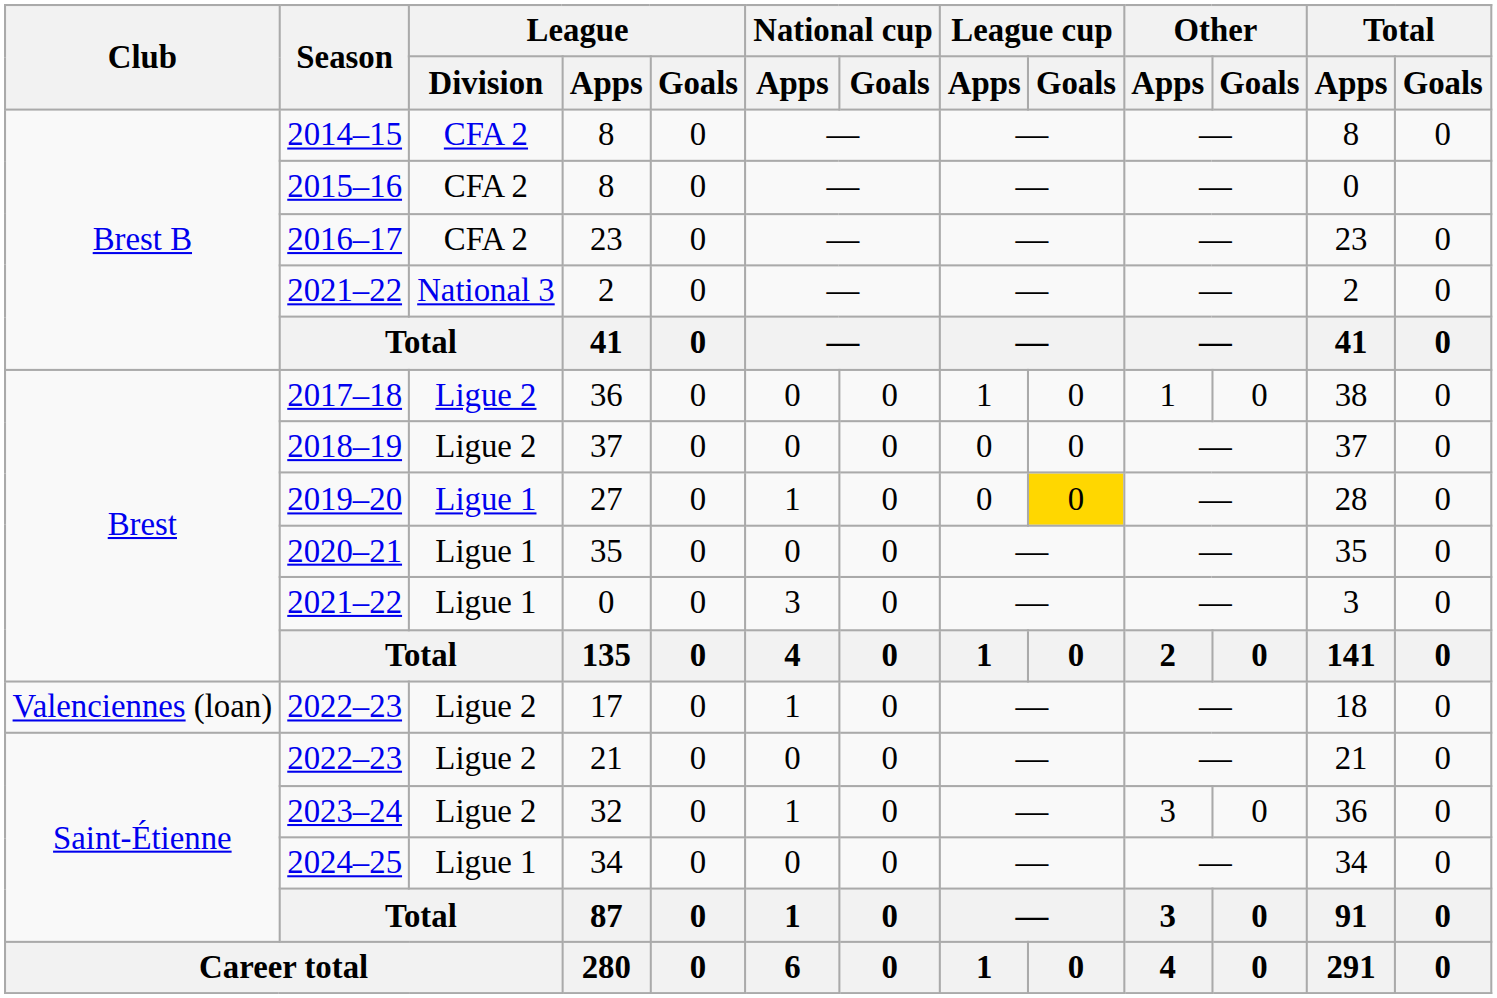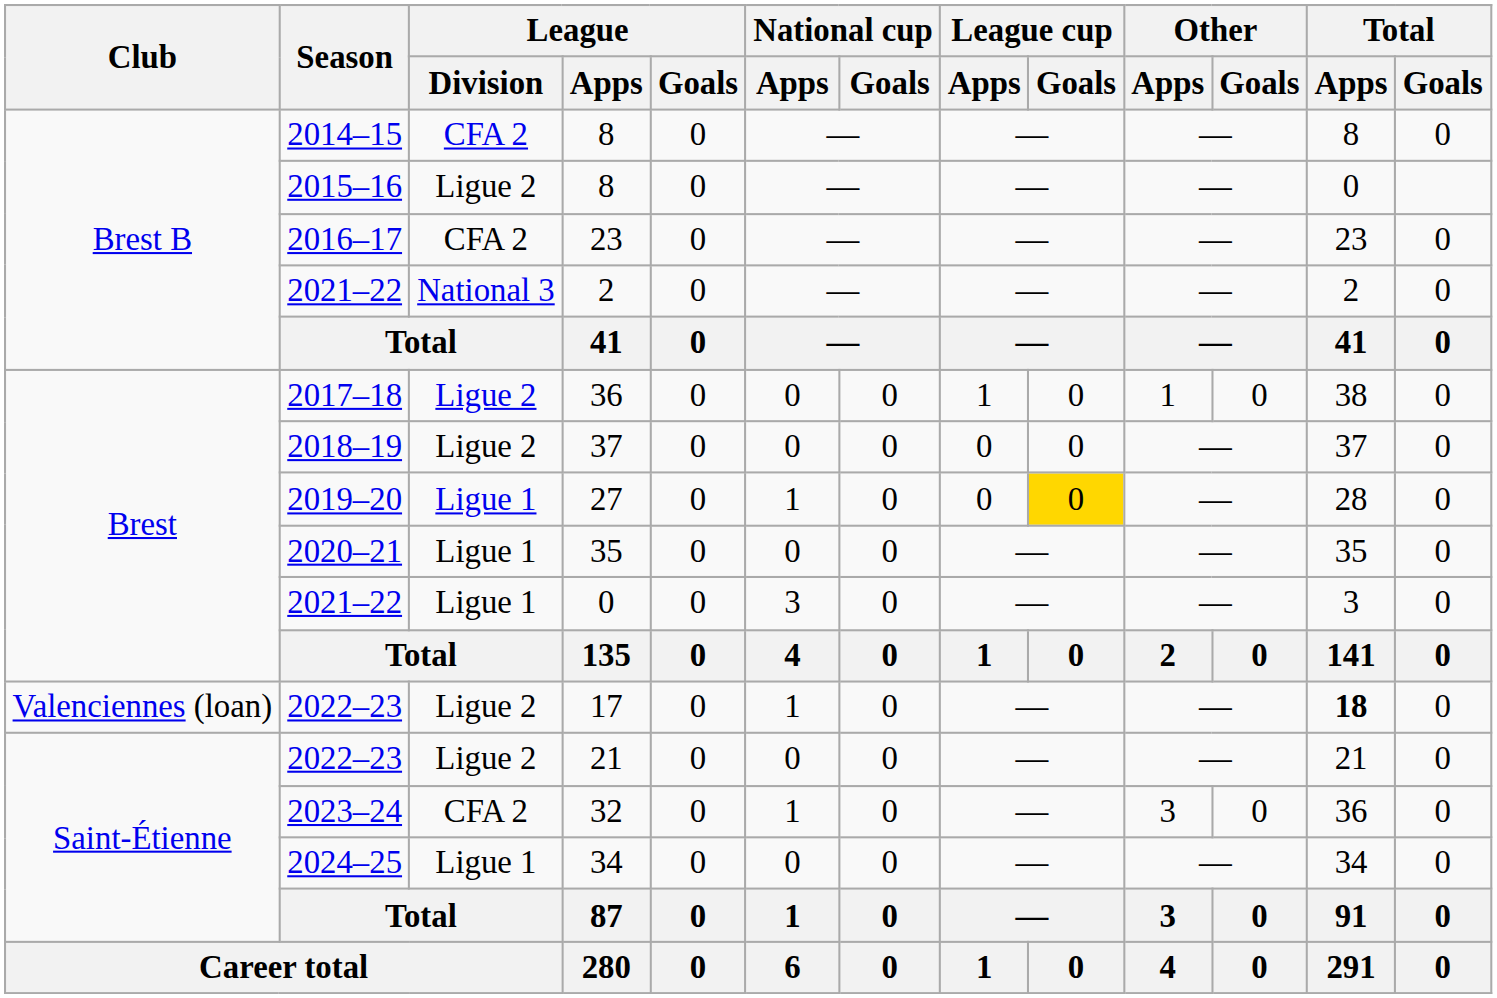 <table class="wikitable" style="text-align: center">
 <tr>
 <th rowspan="2">Club</th>
 <th rowspan="2">Season</th>
 <th colspan="3">League</th>
 <th colspan="2">National cup</th>
 <th colspan="2">League cup</th>
 <th colspan="2">Other</th>
 <th colspan="2">Total</th>
 </tr>
 <tr>
 <th>Division</th>
 <th>Apps</th>
 <th>Goals</th>
 <th>Apps</th>
 <th>Goals</th>
 <th>Apps</th>
 <th>Goals</th>
 <th>Apps</th>
 <th>Goals</th>
 <th>Apps</th>
 <th>Goals</th>
 </tr>
 <tr>
 <td rowspan="5"><a href='#'>Brest B</a></td>
 <td><a href='#'>2014–15</a></td>
 <td><a href='#'>CFA 2</a></td>
 <td>8</td>
 <td>0</td>
 <td colspan="2">—</td>
 <td colspan="2">—</td>
 <td colspan="2">—</td>
 <td>8</td>
 <td>0</td>
 </tr>
 <tr>
 <td><a href='#'>2015–16</a></td>
-<td>CFA 2</td>
+<td>Ligue 2</td>
 <td>8</td>
 <td>0</td>
 <td colspan="2">—</td>
 <td colspan="2">—</td>
 <td colspan="2">—</td>
 <td>0</td>
 </tr>
 <tr>
 <td><a href='#'>2016–17</a></td>
 <td>CFA 2</td>
 <td>23</td>
 <td>0</td>
 <td colspan="2">—</td>
 <td colspan="2">—</td>
 <td colspan="2">—</td>
 <td>23</td>
 <td>0</td>
 </tr>
 <tr>
 <td><a href='#'>2021–22</a></td>
 <td><a href='#'>National 3</a></td>
 <td>2</td>
 <td>0</td>
 <td colspan="2">—</td>
 <td colspan="2">—</td>
 <td colspan="2">—</td>
 <td>2</td>
 <td>0</td>
 </tr>
 <tr>
 <th colspan="2">Total</th>
 <th>41</th>
 <th>0</th>
 <th colspan="2">—</th>
 <th colspan="2">—</th>
 <th colspan="2">—</th>
 <th>41</th>
 <th>0</th>
 </tr>
 <tr>
 <td rowspan="6"><a href='#'>Brest</a></td>
 <td><a href='#'>2017–18</a></td>
 <td><a href='#'>Ligue 2</a></td>
 <td>36</td>
 <td>0</td>
 <td>0</td>
 <td>0</td>
 <td>1</td>
 <td>0</td>
 <td>1</td>
 <td>0</td>
 <td>38</td>
 <td>0</td>
 </tr>
 <tr>
 <td><a href='#'>2018–19</a></td>
 <td>Ligue 2</td>
 <td>37</td>
 <td>0</td>
 <td>0</td>
 <td>0</td>
 <td>0</td>
 <td>0</td>
 <td colspan="2">—</td>
 <td>37</td>
 <td>0</td>
 </tr>
 <tr>
 <td><a href='#'>2019–20</a></td>
 <td><a href='#'>Ligue 1</a></td>
 <td>27</td>
 <td>0</td>
 <td>1</td>
 <td>0</td>
 <td>0</td>
 <td style="background: gold;">0</td>
 <td colspan="2">—</td>
 <td>28</td>
 <td>0</td>
 </tr>
 <tr>
 <td><a href='#'>2020–21</a></td>
 <td>Ligue 1</td>
 <td>35</td>
 <td>0</td>
 <td>0</td>
 <td>0</td>
 <td colspan="2">—</td>
 <td colspan="2">—</td>
 <td>35</td>
 <td>0</td>
 </tr>
 <tr>
 <td><a href='#'>2021–22</a></td>
 <td>Ligue 1</td>
 <td>0</td>
 <td>0</td>
 <td>3</td>
 <td>0</td>
 <td colspan="2">—</td>
 <td colspan="2">—</td>
 <td>3</td>
 <td>0</td>
 </tr>
 <tr>
 <th colspan="2">Total</th>
 <th>135</th>
 <th>0</th>
 <th>4</th>
 <th>0</th>
 <th>1</th>
 <th>0</th>
 <th>2</th>
 <th>0</th>
 <th>141</th>
 <th>0</th>
 </tr>
 <tr>
 <td><a href='#'>Valenciennes</a> (loan)</td>
 <td><a href='#'>2022–23</a></td>
 <td>Ligue 2</td>
 <td>17</td>
 <td>0</td>
 <td>1</td>
 <td>0</td>
 <td colspan="2">—</td>
 <td colspan="2">—</td>
-<td>18</td>
+<td><strong>18</strong></td>
 <td>0</td>
 </tr>
 <tr>
 <td rowspan="4"><a href='#'>Saint-Étienne</a></td>
 <td><a href='#'>2022–23</a></td>
 <td>Ligue 2</td>
 <td>21</td>
 <td>0</td>
 <td>0</td>
 <td>0</td>
 <td colspan="2">—</td>
 <td colspan="2">—</td>
 <td>21</td>
 <td>0</td>
 </tr>
 <tr>
 <td><a href='#'>2023–24</a></td>
-<td>Ligue 2</td>
+<td>CFA 2</td>
 <td>32</td>
 <td>0</td>
 <td>1</td>
 <td>0</td>
 <td colspan="2">—</td>
 <td>3</td>
 <td>0</td>
 <td>36</td>
 <td>0</td>
 </tr>
 <tr>
 <td><a href='#'>2024–25</a></td>
 <td>Ligue 1</td>
 <td>34</td>
 <td>0</td>
 <td>0</td>
 <td>0</td>
 <td colspan="2">—</td>
 <td colspan="2">—</td>
 <td>34</td>
 <td>0</td>
 </tr>
 <tr>
 <th colspan="2">Total</th>
 <th>87</th>
 <th>0</th>
 <th>1</th>
 <th>0</th>
 <th colspan="2">—</th>
 <th>3</th>
 <th>0</th>
 <th>91</th>
 <th>0</th>
 </tr>
 <tr>
 <th colspan="3">Career total</th>
 <th>280</th>
 <th>0</th>
 <th>6</th>
 <th>0</th>
 <th>1</th>
 <th>0</th>
 <th>4</th>
 <th>0</th>
 <th>291</th>
 <th>0</th>
 </tr>
 </table>
